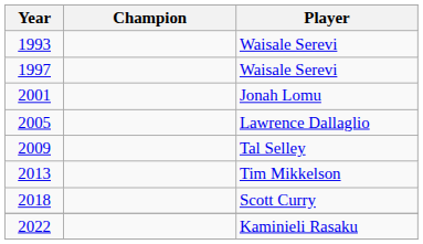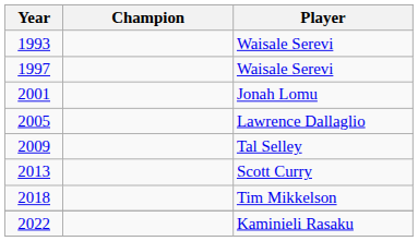 <table class="wikitable sortable" style=font-size:100%;text-align:left>
 <tr>
 </tr>
 <tr>
 <th width=50>Year</th>
 <th width=160>Champion</th>
 <th width=170>Player</th>
 </tr>
 <tr>
 <td align=center><a href='#'>1993</a></td>
 <td></td>
 <td> <a href='#'>Waisale Serevi</a></td>
 </tr>
 <tr>
 <td align=center><a href='#'>1997</a></td>
 <td></td>
 <td> <a href='#'>Waisale Serevi</a></td>
 </tr>
 <tr>
 <td align=center><a href='#'>2001</a></td>
 <td></td>
 <td> <a href='#'>Jonah Lomu</a></td>
 </tr>
 <tr>
 <td align=center><a href='#'>2005</a></td>
 <td></td>
 <td> <a href='#'>Lawrence Dallaglio</a></td>
 </tr>
 <tr>
 <td align=center><a href='#'>2009</a></td>
 <td></td>
 <td> <a href='#'>Tal Selley</a></td>
 </tr>
 <tr>
 <td align=center><a href='#'>2013</a></td>
 <td></td>
-<td> <a href='#'>Tim Mikkelson</a></td>
+<td> <a href='#'>Scott Curry</a></td>
 </tr>
 <tr>
 <td align=center><a href='#'>2018</a></td>
 <td></td>
-<td> <a href='#'>Scott Curry</a></td>
+<td> <a href='#'>Tim Mikkelson</a></td>
 </tr>
 <tr>
 </tr>
 <tr>
 <td align=center><a href='#'>2022</a></td>
 <td></td>
 <td> <a href='#'>Kaminieli Rasaku</a></td>
 </tr>
 <tr>
 </tr>
 </table>
